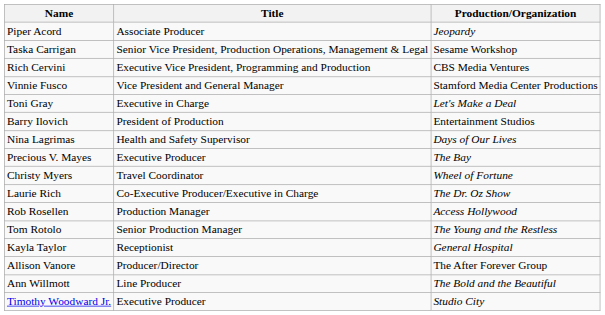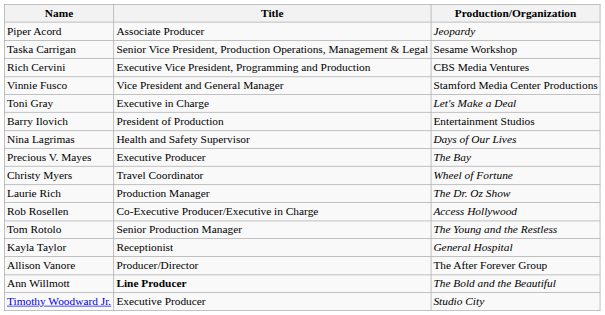 <table class="sortable wikitable">
 <tr>
 <th>Name</th>
 <th>Title</th>
 <th>Production/Organization</th>
 </tr>
 <tr>
 <td>Piper Acord</td>
 <td>Associate Producer</td>
 <td><em>Jeopardy</em></td>
 </tr>
 <tr>
 <td>Taska Carrigan</td>
 <td>Senior Vice President, Production Operations, Management & Legal</td>
 <td>Sesame Workshop</td>
 </tr>
 <tr>
 <td>Rich Cervini</td>
 <td>Executive Vice President, Programming and Production</td>
 <td>CBS Media Ventures</td>
 </tr>
 <tr>
 <td>Vinnie Fusco</td>
 <td>Vice President and General Manager</td>
 <td>Stamford Media Center Productions</td>
 </tr>
 <tr>
 <td>Toni Gray</td>
 <td>Executive in Charge</td>
 <td><em>Let's Make a Deal</em></td>
 </tr>
 <tr>
 <td>Barry Ilovich</td>
 <td>President of Production</td>
 <td>Entertainment Studios</td>
 </tr>
 <tr>
 <td>Nina Lagrimas</td>
 <td>Health and Safety Supervisor</td>
 <td><em>Days of Our Lives</em></td>
 </tr>
 <tr>
 <td>Precious V. Mayes</td>
 <td>Executive Producer</td>
 <td><em>The Bay</em></td>
 </tr>
 <tr>
 <td>Christy Myers</td>
 <td>Travel Coordinator</td>
 <td><em>Wheel of Fortune</em></td>
 </tr>
 <tr>
 <td>Laurie Rich</td>
-<td>Co-Executive Producer/Executive in Charge</td>
+<td>Production Manager</td>
 <td><em>The Dr. Oz Show</em></td>
 </tr>
 <tr>
 <td>Rob Rosellen</td>
-<td>Production Manager</td>
+<td>Co-Executive Producer/Executive in Charge</td>
 <td><em>Access Hollywood</em></td>
 </tr>
 <tr>
 <td>Tom Rotolo</td>
 <td>Senior Production Manager</td>
 <td><em>The Young and the Restless</em></td>
 </tr>
 <tr>
 <td>Kayla Taylor</td>
 <td>Receptionist</td>
 <td><em>General Hospital</em></td>
 </tr>
 <tr>
 <td>Allison Vanore</td>
 <td>Producer/Director</td>
 <td>The After Forever Group</td>
 </tr>
 <tr>
 <td>Ann Willmott</td>
-<td>Line Producer</td>
+<td><strong>Line Producer</strong></td>
 <td><em>The Bold and the Beautiful</em></td>
 </tr>
 <tr>
 <td><a href='#'>Timothy Woodward Jr.</a></td>
 <td>Executive Producer</td>
 <td><em>Studio City</em></td>
 </tr>
 </table>
